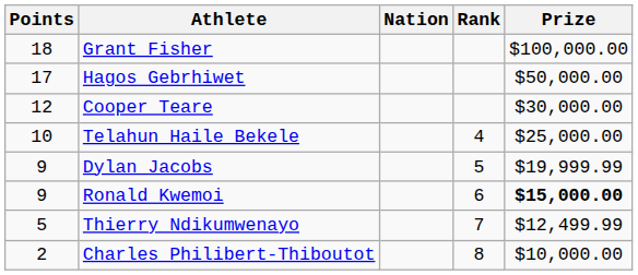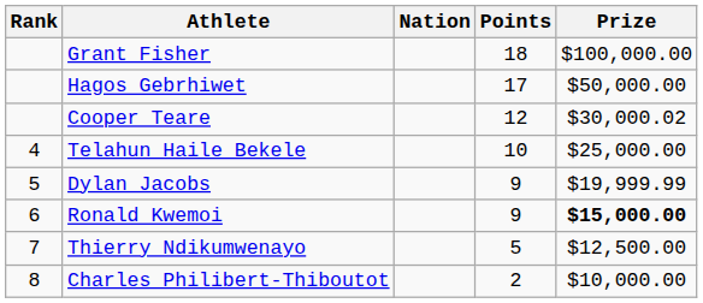 <table class="wikitable mw-datatable sortable" style="text-align:center;">
 <tr>
-<th scope="col">Points</th>
+<th scope="col" style="width: 10px;">Rank</th>
 <th scope="col">Athlete</th>
 <th scope="col">Nation</th>
-<th scope="col" style="width: 10px;">Rank</th>
+<th scope="col">Points</th>
 <th scope="col">Prize</th>
 </tr>
 <tr>
-<td>18</td>
+<td></td>
 <td align=left><a href='#'>Grant Fisher</a> </td>
 <td align=left></td>
-<td></td>
+<td>18</td>
 <td>$100,000.00</td>
 </tr>
 <tr>
-<td>17</td>
+<td></td>
 <td align=left><a href='#'>Hagos Gebrhiwet</a> </td>
 <td align=left></td>
-<td></td>
+<td>17</td>
 <td>$50,000.00</td>
 </tr>
 <tr>
-<td>12</td>
+<td></td>
 <td align=left><a href='#'>Cooper Teare</a> </td>
 <td align=left></td>
-<td></td>
-<td>$30,000.00</td>
+<td>12</td>
+<td>$30,000.02</td>
 </tr>
 <tr>
-<td>10</td>
+<td>4</td>
 <td align=left><a href='#'>Telahun Haile Bekele</a> </td>
 <td align=left></td>
-<td>4</td>
+<td>10</td>
 <td>$25,000.00</td>
 </tr>
 <tr>
-<td>9</td>
+<td>5</td>
 <td align=left><a href='#'>Dylan Jacobs</a> </td>
 <td align=left></td>
-<td>5</td>
+<td>9</td>
 <td>$19,999.99</td>
 </tr>
 <tr>
-<td>9</td>
+<td>6</td>
 <td align=left><a href='#'>Ronald Kwemoi</a> </td>
 <td align=left></td>
-<td>6</td>
+<td>9</td>
 <td><strong>$15,000.00</strong></td>
 </tr>
 <tr>
-<td>5</td>
+<td>7</td>
 <td align=left><a href='#'>Thierry Ndikumwenayo</a> </td>
 <td align=left></td>
-<td>7</td>
-<td>$12,499.99</td>
+<td>5</td>
+<td>$12,500.00</td>
 </tr>
 <tr>
-<td>2</td>
+<td>8</td>
 <td align=left><a href='#'>Charles Philibert-Thiboutot</a> </td>
 <td align=left></td>
-<td>8</td>
+<td>2</td>
 <td>$10,000.00</td>
 </tr>
 </table>
